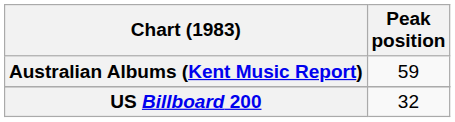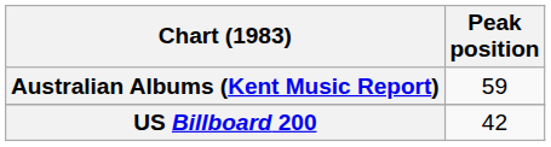 <table class="wikitable sortable plainrowheaders">
 <tr>
 <th scope="col">Chart (1983)</th>
 <th scope="col">Peak<br>position</th>
 </tr>
 <tr>
 <th scope="row">Australian Albums (<a href='#'>Kent Music Report</a>)</th>
 <td style="text-align:center;">59</td>
 </tr>
 <tr>
 </tr>
 <tr>
 <th scope="row">US <a href='#'><em>Billboard</em> 200</a></th>
-<td style="text-align:center;">32</td>
+<td style="text-align:center;">42</td>
 </tr>
 </table>
